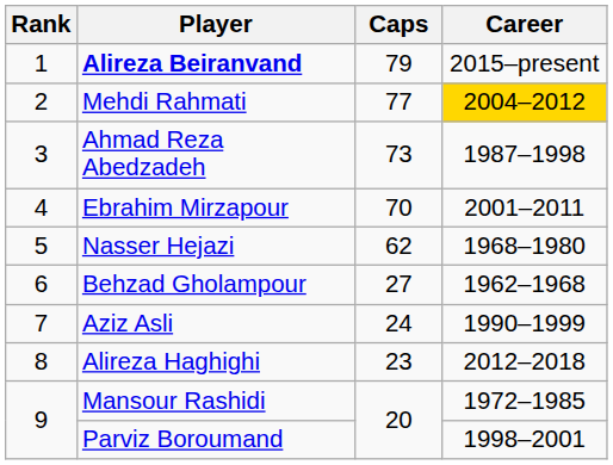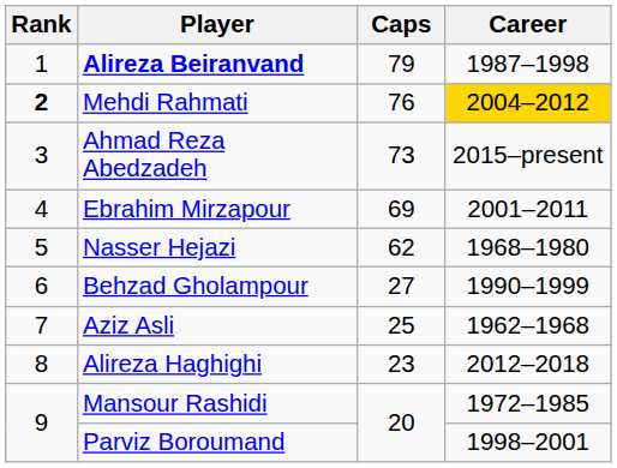 <table class="wikitable sortable" style="text-align:center;">
 <tr>
 <th width=30px>Rank</th>
 <th style="width:175px;">Player</th>
 <th width=50px>Caps</th>
 <th style="width:100px;">Career</th>
 </tr>
 <tr>
 <td>1</td>
 <td align="left"><strong><a href='#'>Alireza Beiranvand</a></strong></td>
 <td>79</td>
-<td>2015–present</td>
+<td>1987–1998</td>
 </tr>
 <tr>
-<td>2</td>
+<td><strong>2</strong></td>
 <td align="left"><a href='#'>Mehdi Rahmati</a></td>
-<td>77</td>
+<td>76</td>
 <td style="background: gold;">2004–2012</td>
 </tr>
 <tr>
 <td>3</td>
 <td align="left"><a href='#'>Ahmad Reza Abedzadeh</a></td>
 <td>73</td>
-<td>1987–1998</td>
+<td>2015–present</td>
 </tr>
 <tr>
 <td>4</td>
 <td align="left"><a href='#'>Ebrahim Mirzapour</a></td>
-<td>70</td>
+<td>69</td>
 <td>2001–2011</td>
 </tr>
 <tr>
 <td>5</td>
 <td align="left"><a href='#'>Nasser Hejazi</a></td>
 <td>62</td>
 <td>1968–1980</td>
 </tr>
 <tr>
 <td>6</td>
 <td align="left"><a href='#'>Behzad Gholampour</a></td>
 <td>27</td>
-<td>1962–1968</td>
+<td>1990–1999</td>
 </tr>
 <tr>
 <td>7</td>
 <td align="left"><a href='#'>Aziz Asli</a></td>
-<td>24</td>
-<td>1990–1999</td>
+<td>25</td>
+<td>1962–1968</td>
 </tr>
 <tr>
 <td>8</td>
 <td align="left"><a href='#'>Alireza Haghighi</a></td>
 <td>23</td>
 <td>2012–2018</td>
 </tr>
 <tr>
 <td rowspan="2">9</td>
 <td align="left"><a href='#'>Mansour Rashidi</a></td>
 <td rowspan="2">20</td>
 <td>1972–1985</td>
 </tr>
 <tr>
 <td align="left"><a href='#'>Parviz Boroumand</a></td>
 <td>1998–2001</td>
 </tr>
 </table>
